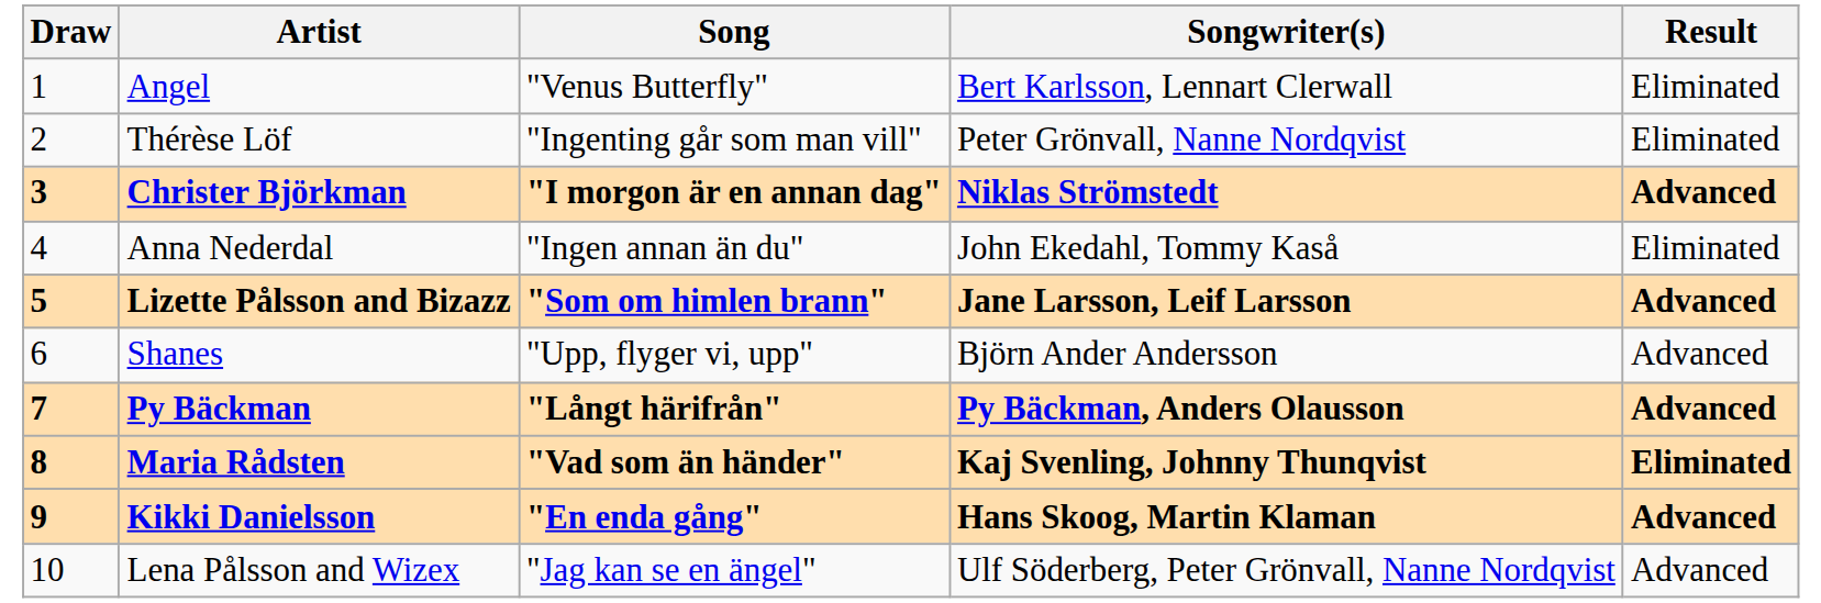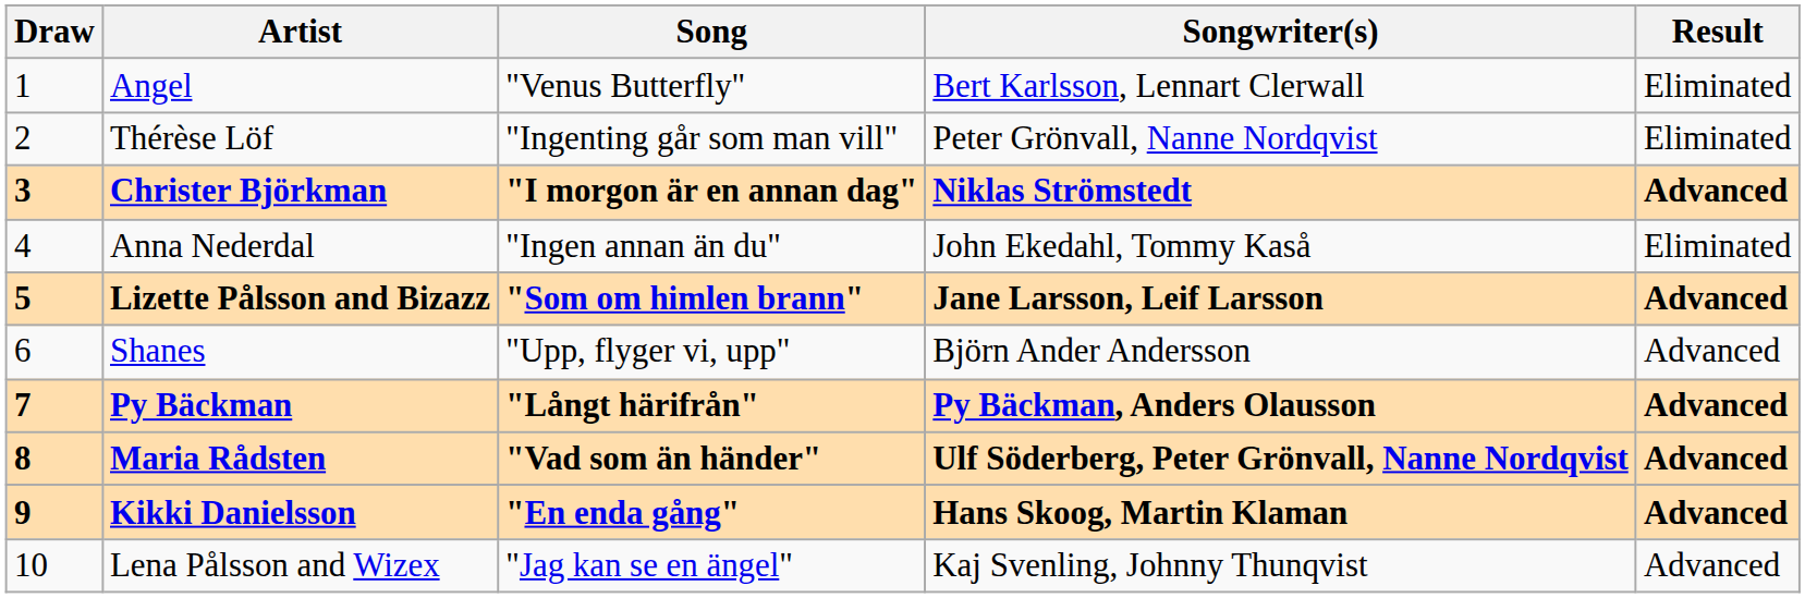 <table class="sortable wikitable" style="margin: 1em auto 1em auto">
 <tr>
 <th>Draw</th>
 <th>Artist</th>
 <th>Song</th>
 <th>Songwriter(s)</th>
 <th>Result</th>
 </tr>
 <tr>
 <td>1</td>
 <td align="left"><a href='#'>Angel</a></td>
 <td align="left">"Venus Butterfly"</td>
 <td align="left"><a href='#'>Bert Karlsson</a>, Lennart Clerwall</td>
 <td>Eliminated</td>
 </tr>
 <tr>
 <td>2</td>
 <td align="left">Thérèse Löf</td>
 <td align="left">"Ingenting går som man vill"</td>
 <td align="left">Peter Grönvall, <a href='#'>Nanne Nordqvist</a></td>
 <td>Eliminated</td>
 </tr>
 <tr style="font-weight:bold; background: navajowhite;">
 <td>3</td>
 <td align="left"><a href='#'>Christer Björkman</a></td>
 <td align="left">"I morgon är en annan dag"</td>
 <td align="left"><a href='#'>Niklas Strömstedt</a></td>
 <td>Advanced</td>
 </tr>
 <tr>
 <td>4</td>
 <td align="left">Anna Nederdal</td>
 <td align="left">"Ingen annan än du"</td>
 <td align="left">John Ekedahl, Tommy Kaså</td>
 <td>Eliminated</td>
 </tr>
 <tr style="font-weight:bold; background: navajowhite;">
 <td>5</td>
 <td align="left">Lizette Pålsson and Bizazz</td>
 <td align="left">"<a href='#'>Som om himlen brann</a>"</td>
 <td align="left">Jane Larsson, Leif Larsson</td>
 <td>Advanced</td>
 </tr>
 <tr>
 <td>6</td>
 <td align="left"><a href='#'>Shanes</a></td>
 <td align="left">"Upp, flyger vi, upp"</td>
 <td align="left">Björn Ander Andersson</td>
 <td>Advanced</td>
 </tr>
 <tr style="font-weight:bold; background: navajowhite;">
 <td>7</td>
 <td align="left"><a href='#'>Py Bäckman</a></td>
 <td align="left">"Långt härifrån"</td>
 <td align="left"><a href='#'>Py Bäckman</a>, Anders Olausson</td>
 <td>Advanced</td>
 </tr>
 <tr style="font-weight:bold; background: navajowhite;">
 <td>8</td>
 <td align="left"><a href='#'>Maria Rådsten</a></td>
 <td align="left">"Vad som än händer"</td>
-<td align="left">Kaj Svenling, Johnny Thunqvist</td>
-<td>Eliminated</td>
+<td align="left">Ulf Söderberg, Peter Grönvall, <a href='#'>Nanne Nordqvist</a></td>
+<td>Advanced</td>
 </tr>
 <tr style="font-weight:bold; background: navajowhite;">
 <td>9</td>
 <td align="left"><a href='#'>Kikki Danielsson</a></td>
 <td align="left">"<a href='#'>En enda gång</a>"</td>
 <td align="left">Hans Skoog, Martin Klaman</td>
 <td>Advanced</td>
 </tr>
 <tr>
 <td>10</td>
 <td align="left">Lena Pålsson and <a href='#'>Wizex</a></td>
 <td align="left">"<a href='#'>Jag kan se en ängel</a>"</td>
-<td align="left">Ulf Söderberg, Peter Grönvall, <a href='#'>Nanne Nordqvist</a></td>
+<td align="left">Kaj Svenling, Johnny Thunqvist</td>
 <td>Advanced</td>
 </tr>
 </table>
